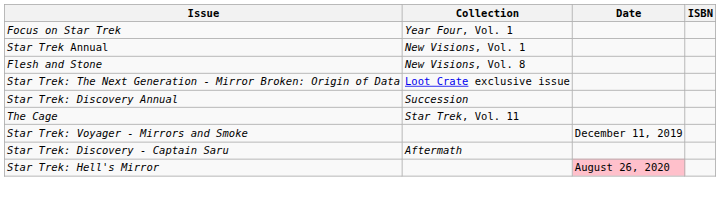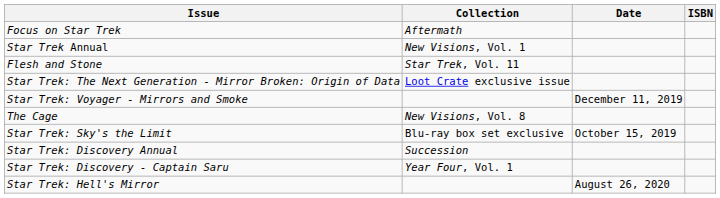 <table class="wikitable">
 <tr>
 <th>Issue</th>
 <th>Collection</th>
 <th>Date</th>
 <th>ISBN</th>
 </tr>
 <tr>
 <td><em>Focus on Star Trek</em></td>
-<td><em>Year Four</em>, Vol. 1</td>
+<td><em>Aftermath</em></td>
 <td></td>
 <td></td>
 </tr>
 <tr>
 <td><em>Star Trek</em> Annual</td>
 <td><em>New Visions</em>, Vol. 1</td>
 <td></td>
 <td></td>
 </tr>
 <tr>
 <td><em>Flesh and Stone</em></td>
-<td><em>New Visions</em>, Vol. 8</td>
+<td><em>Star Trek</em>, Vol. 11</td>
 <td></td>
 <td></td>
 </tr>
 <tr>
 <td><em>Star Trek: The Next Generation - Mirror Broken: Origin of Data</em></td>
 <td><a href='#'>Loot Crate</a> exclusive issue</td>
 <td></td>
 <td></td>
 </tr>
 <tr>
+<td><em>Star Trek: Voyager - Mirrors and Smoke</em></td>
+<td></td>
+<td>December 11, 2019</td>
+<td></td>
+</tr>
+<tr>
+<td><em>The Cage</em></td>
+<td><em>New Visions</em>, Vol. 8</td>
+<td></td>
+<td></td>
+</tr>
+<tr>
+<td><em>Star Trek: Sky's the Limit</em></td>
+<td>Blu-ray box set exclusive</td>
+<td>October 15, 2019</td>
+<td></td>
+</tr>
+<tr>
 <td><em>Star Trek: Discovery Annual</em></td>
 <td><em>Succession</em></td>
 <td></td>
 <td></td>
 </tr>
 <tr>
-<td><em>The Cage</em></td>
-<td><em>Star Trek</em>, Vol. 11</td>
-<td></td>
-<td></td>
-</tr>
-<tr>
-<td><em>Star Trek: Voyager - Mirrors and Smoke</em></td>
-<td></td>
-<td>December 11, 2019</td>
-<td></td>
-</tr>
-<tr>
 <td><em>Star Trek: Discovery - Captain Saru</em></td>
-<td><em>Aftermath</em></td>
+<td><em>Year Four</em>, Vol. 1</td>
 <td></td>
 <td></td>
 </tr>
 <tr>
 <td><em>Star Trek: Hell's Mirror</em></td>
 <td></td>
-<td style="background: pink;">August 26, 2020</td>
+<td>August 26, 2020</td>
 <td></td>
 </tr>
 </table>
